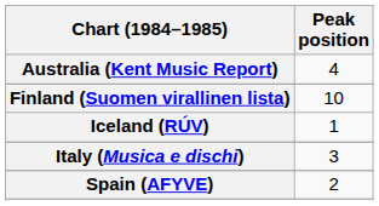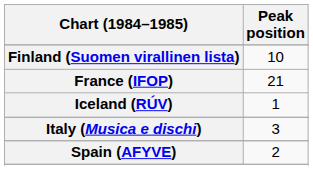 <table class="wikitable sortable plainrowheaders" style="text-align:center">
 <tr>
 <th>Chart (1984–1985)</th>
 <th>Peak<br>position</th>
-</tr>
-<tr>
-<th scope="row">Australia (<a href='#'>Kent Music Report</a>)</th>
-<td>4</td>
 </tr>
 <tr>
 </tr>
 <tr>
 </tr>
 <tr>
 </tr>
 <tr>
 <th scope="row">Finland (<a href='#'>Suomen virallinen lista</a>)</th>
 <td>10</td>
+</tr>
+<tr>
+<th scope="row">France (<a href='#'>IFOP</a>)</th>
+<td>21</td>
 </tr>
 <tr>
 <th scope="row">Iceland (<a href='#'>RÚV</a>)</th>
 <td>1</td>
 </tr>
 <tr>
 </tr>
 <tr>
 <th scope="row">Italy (<em><a href='#'>Musica e dischi</a></em>)</th>
 <td>3</td>
 </tr>
 <tr>
 </tr>
 <tr>
 </tr>
 <tr>
 </tr>
 <tr>
 <th scope="row">Spain (<a href='#'>AFYVE</a>)</th>
 <td>2</td>
 </tr>
 <tr>
 </tr>
 <tr>
 </tr>
 <tr>
 </tr>
 <tr>
 </tr>
 </table>
